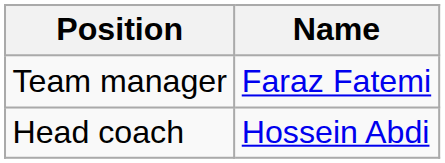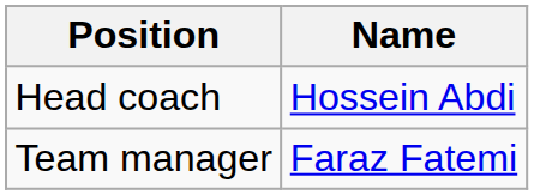 <table class="wikitable">
 <tr>
 <th>Position</th>
 <th>Name</th>
 </tr>
 <tr>
+<td>Head coach</td>
+<td> <a href='#'>Hossein Abdi</a></td>
+</tr>
+<tr>
 <td>Team manager</td>
 <td><a href='#'>Faraz Fatemi</a></td>
 </tr>
-<tr>
-<td>Head coach</td>
-<td> <a href='#'>Hossein Abdi</a></td>
-</tr>
 </table>
